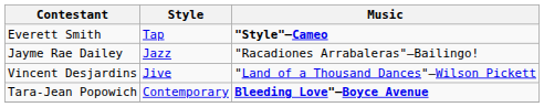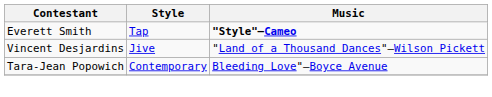 <table class="wikitable">
 <tr>
 <th>Contestant</th>
 <th>Style</th>
 <th>Music</th>
 </tr>
 <tr>
 <td>Everett Smith</td>
 <td><a href='#'>Tap</a></td>
 <td><strong>"Style"—<a href='#'>Cameo</a></strong></td>
 </tr>
 <tr>
-<td>Jayme Rae Dailey</td>
-<td><a href='#'>Jazz</a></td>
-<td>"Racadiones Arrabaleras"—Bailingo!</td>
-</tr>
-<tr>
 <td>Vincent Desjardins</td>
 <td><a href='#'>Jive</a></td>
 <td>"<a href='#'>Land of a Thousand Dances</a>"—<a href='#'>Wilson Pickett</a></td>
 </tr>
 <tr>
 <td>Tara-Jean Popowich</td>
 <td><a href='#'>Contemporary</a></td>
-<td><strong><a href='#'>Bleeding Love</a>"—<a href='#'>Boyce Avenue</a></strong></td>
+<td><a href='#'>Bleeding Love</a>"—<a href='#'>Boyce Avenue</a></td>
 </tr>
 <tr>
 </tr>
 </table>
